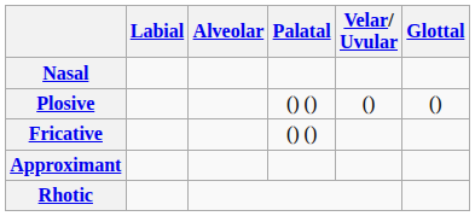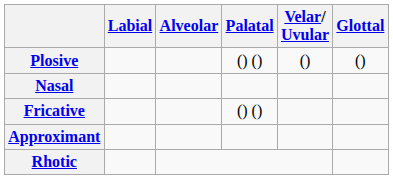 <table class="wikitable" style="text-align: center">
 <tr>
 <th></th>
 <th><a href='#'>Labial</a></th>
 <th><a href='#'>Alveolar</a></th>
 <th><a href='#'>Palatal</a></th>
 <th><a href='#'>Velar</a>/<br><a href='#'>Uvular</a></th>
 <th><a href='#'>Glottal</a></th>
 </tr>
 <tr>
+<th> <a href='#'>Plosive</a></th>
+<td> </td>
+<td> </td>
+<td>() ()</td>
+<td> ()</td>
+<td>()</td>
+</tr>
+<tr>
 <th> <a href='#'>Nasal</a></th>
 <td></td>
 <td></td>
 <td></td>
 <td></td>
 <td></td>
-</tr>
-<tr>
-<th> <a href='#'>Plosive</a></th>
-<td> </td>
-<td> </td>
-<td>() ()</td>
-<td> ()</td>
-<td>()</td>
 </tr>
 <tr>
 <th> <a href='#'>Fricative</a></th>
 <td> </td>
 <td> </td>
 <td>() ()</td>
 <td> </td>
 <td></td>
 </tr>
 <tr>
 <th> <a href='#'>Approximant</a></th>
 <td></td>
 <td></td>
 <td></td>
 <td></td>
 <td></td>
 </tr>
 <tr>
 <th> <a href='#'>Rhotic</a></th>
 <td></td>
 <td colspan=3></td>
 <td></td>
 </tr>
 </table>
